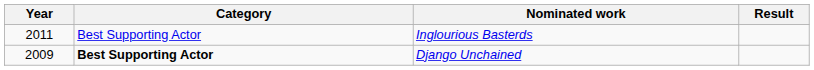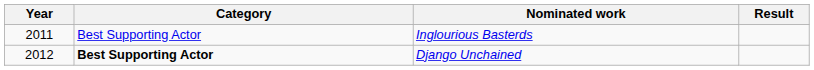 <table class=wikitable>
 <tr>
 <th scope="col" style="width:5em;">Year</th>
 <th scope="col" style="width:26em;">Category</th>
 <th scope="col" style="width:25em;">Nominated work</th>
 <th scope="col" style="width:5em;">Result</th>
 </tr>
 <tr>
 <td style="text-align:center;">2011</td>
 <td><a href='#'>Best Supporting Actor</a></td>
 <td><em><a href='#'>Inglourious Basterds</a></em></td>
 <td></td>
 </tr>
 <tr>
-<td style="text-align:center;">2009</td>
+<td style="text-align:center;">2012</td>
 <td><strong>Best Supporting Actor</strong></td>
 <td><em><a href='#'>Django Unchained</a></em></td>
 <td></td>
 </tr>
 </table>
